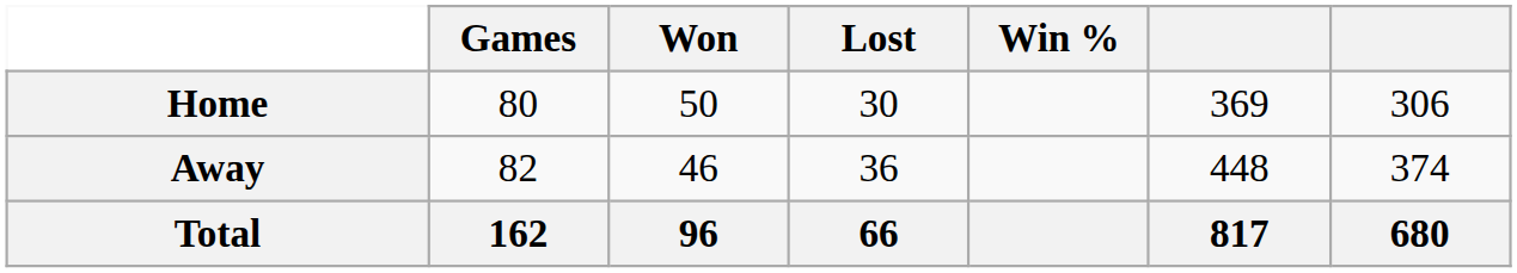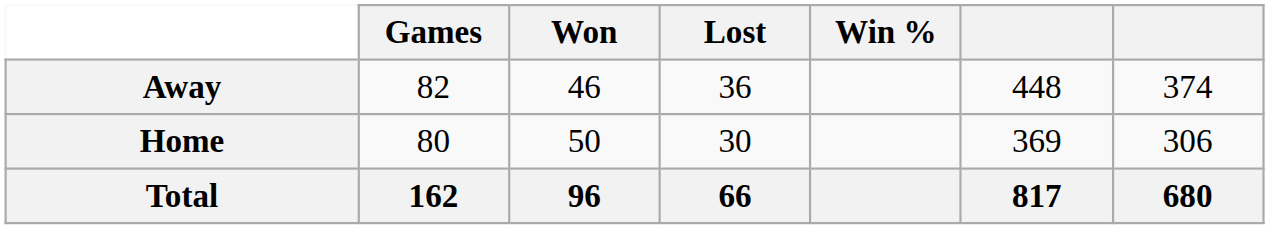 <table class="wikitable" style="margin:1em auto; font-size:95%; text-align:center; width:38em; border:0;">
 <tr>
 <td width="28%" style="background:#fff;border:0;"></td>
 <th width="12%">Games</th>
 <th width="12%">Won</th>
 <th width="12%">Lost</th>
 <th width="12%">Win %</th>
 <th width="12%"></th>
 <th width="12%"></th>
 </tr>
 <tr>
+<th>Away</th>
+<td>82</td>
+<td>46</td>
+<td>36</td>
+<td></td>
+<td>448</td>
+<td>374</td>
+</tr>
+<tr>
 <th>Home</th>
 <td>80</td>
 <td>50</td>
 <td>30</td>
 <td></td>
 <td>369</td>
 <td>306</td>
-</tr>
-<tr>
-<th>Away</th>
-<td>82</td>
-<td>46</td>
-<td>36</td>
-<td></td>
-<td>448</td>
-<td>374</td>
 </tr>
 <tr>
 <th>Total</th>
 <th>162</th>
 <th>96</th>
 <th>66</th>
 <th></th>
 <th>817</th>
 <th>680</th>
 </tr>
 </table>
